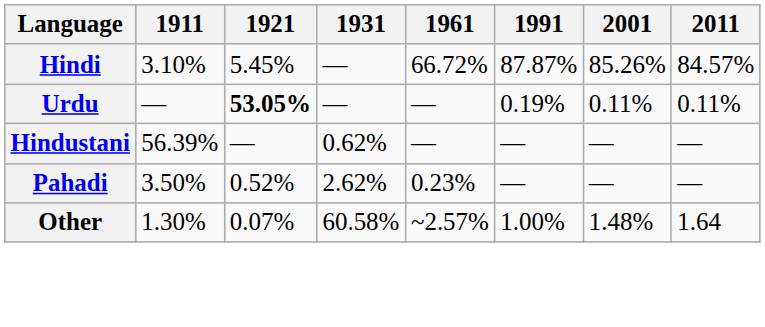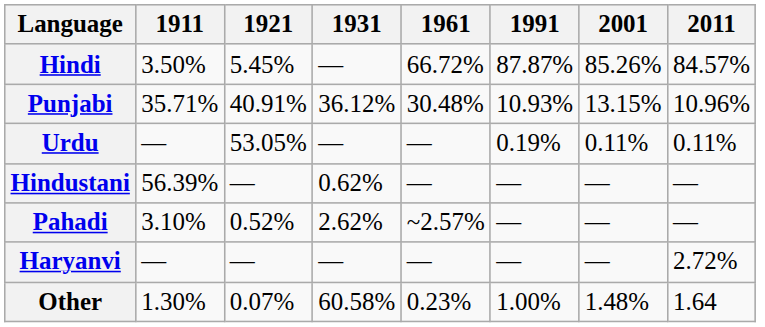 <table class="wikitable">
 <tr>
 <th>Language</th>
 <th>1911</th>
 <th>1921</th>
 <th>1931</th>
 <th>1961</th>
 <th>1991</th>
 <th>2001</th>
 <th>2011</th>
 </tr>
 <tr>
 <th><a href='#'>Hindi</a></th>
-<td>3.10%</td>
+<td>3.50%</td>
 <td>5.45%</td>
 <td>—</td>
 <td>66.72%</td>
 <td>87.87%</td>
 <td>85.26%</td>
 <td>84.57%</td>
 </tr>
 <tr>
+<th><a href='#'>Punjabi</a></th>
+<td>35.71%</td>
+<td>40.91%</td>
+<td>36.12%</td>
+<td>30.48%</td>
+<td>10.93%</td>
+<td>13.15%</td>
+<td>10.96%</td>
+</tr>
+<tr>
 <th><a href='#'>Urdu</a></th>
 <td>—</td>
-<td><strong>53.05%</strong></td>
+<td>53.05%</td>
 <td>—</td>
 <td>—</td>
 <td>0.19%</td>
 <td>0.11%</td>
 <td>0.11%</td>
 </tr>
 <tr>
 <th><a href='#'>Hindustani</a></th>
 <td>56.39%</td>
 <td>—</td>
 <td>0.62%</td>
 <td>—</td>
 <td>—</td>
 <td>—</td>
 <td>—</td>
 </tr>
 <tr>
 <th><a href='#'>Pahadi</a></th>
-<td>3.50%</td>
+<td>3.10%</td>
 <td>0.52%</td>
 <td>2.62%</td>
-<td>0.23%</td>
+<td>~2.57%</td>
 <td>—</td>
 <td>—</td>
 <td>—</td>
+</tr>
+<tr>
+<th><a href='#'>Haryanvi</a></th>
+<td>—</td>
+<td>—</td>
+<td>—</td>
+<td>—</td>
+<td>—</td>
+<td>—</td>
+<td>2.72%</td>
 </tr>
 <tr>
 <th>Other</th>
 <td>1.30%</td>
 <td>0.07%</td>
 <td>60.58%</td>
-<td>~2.57%</td>
+<td>0.23%</td>
 <td>1.00%</td>
 <td>1.48%</td>
 <td>1.64</td>
 </tr>
 </table>
